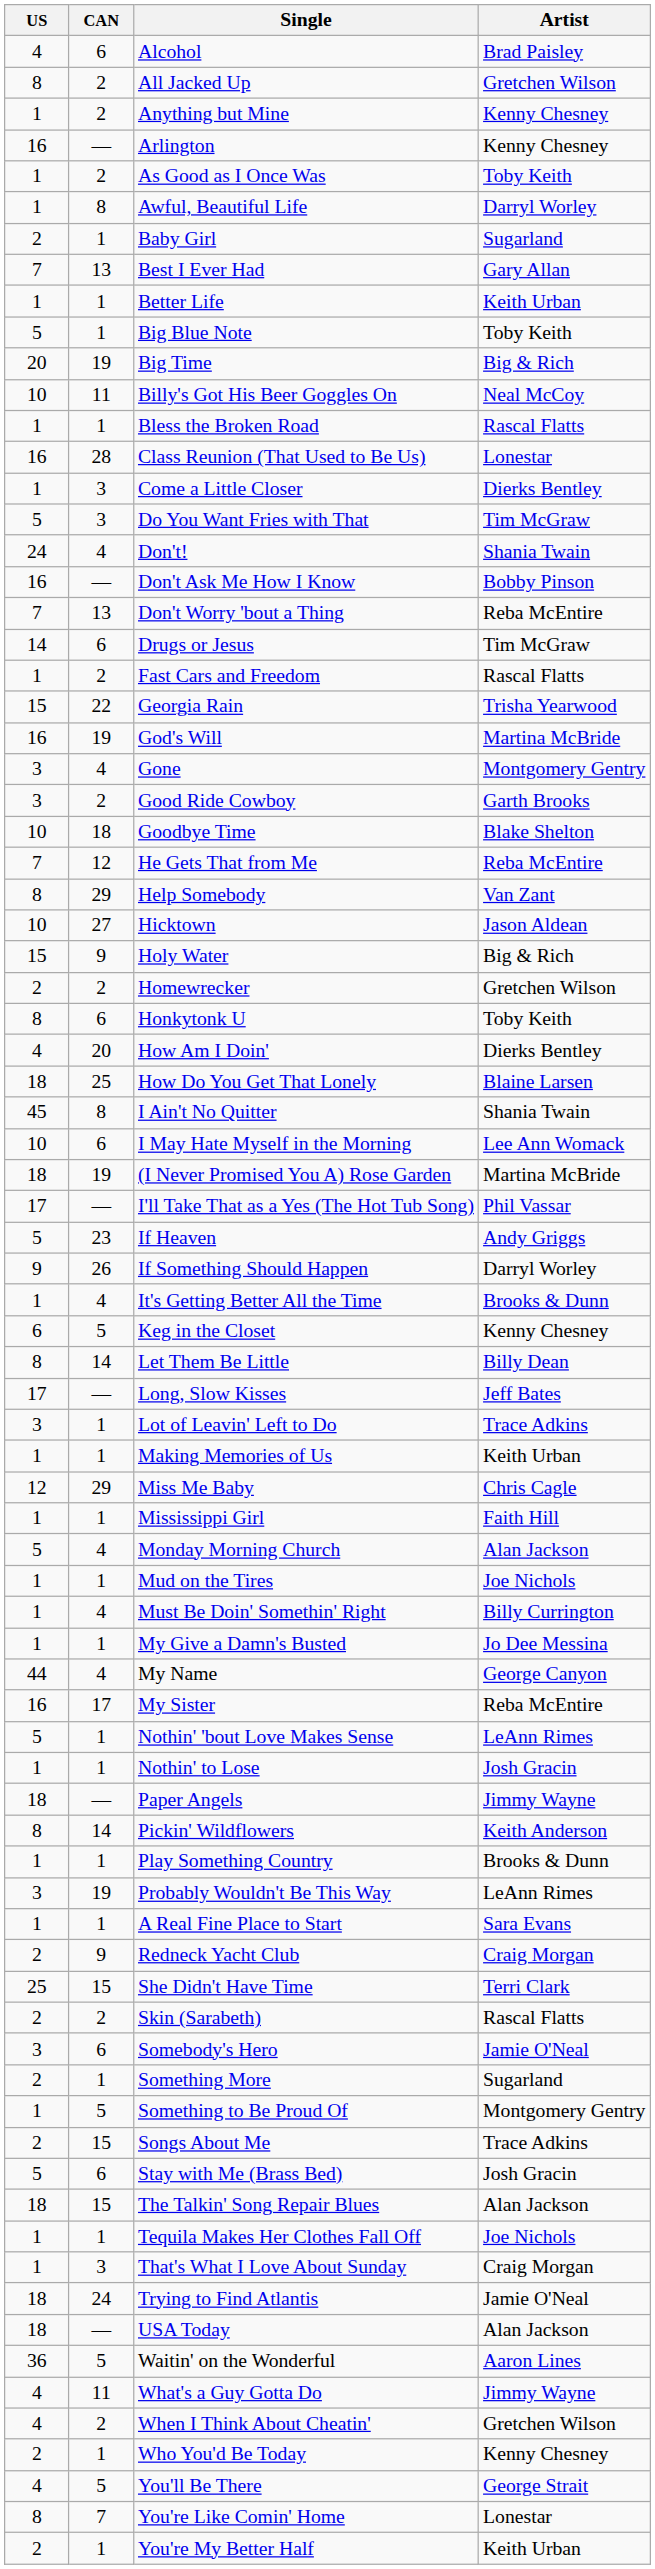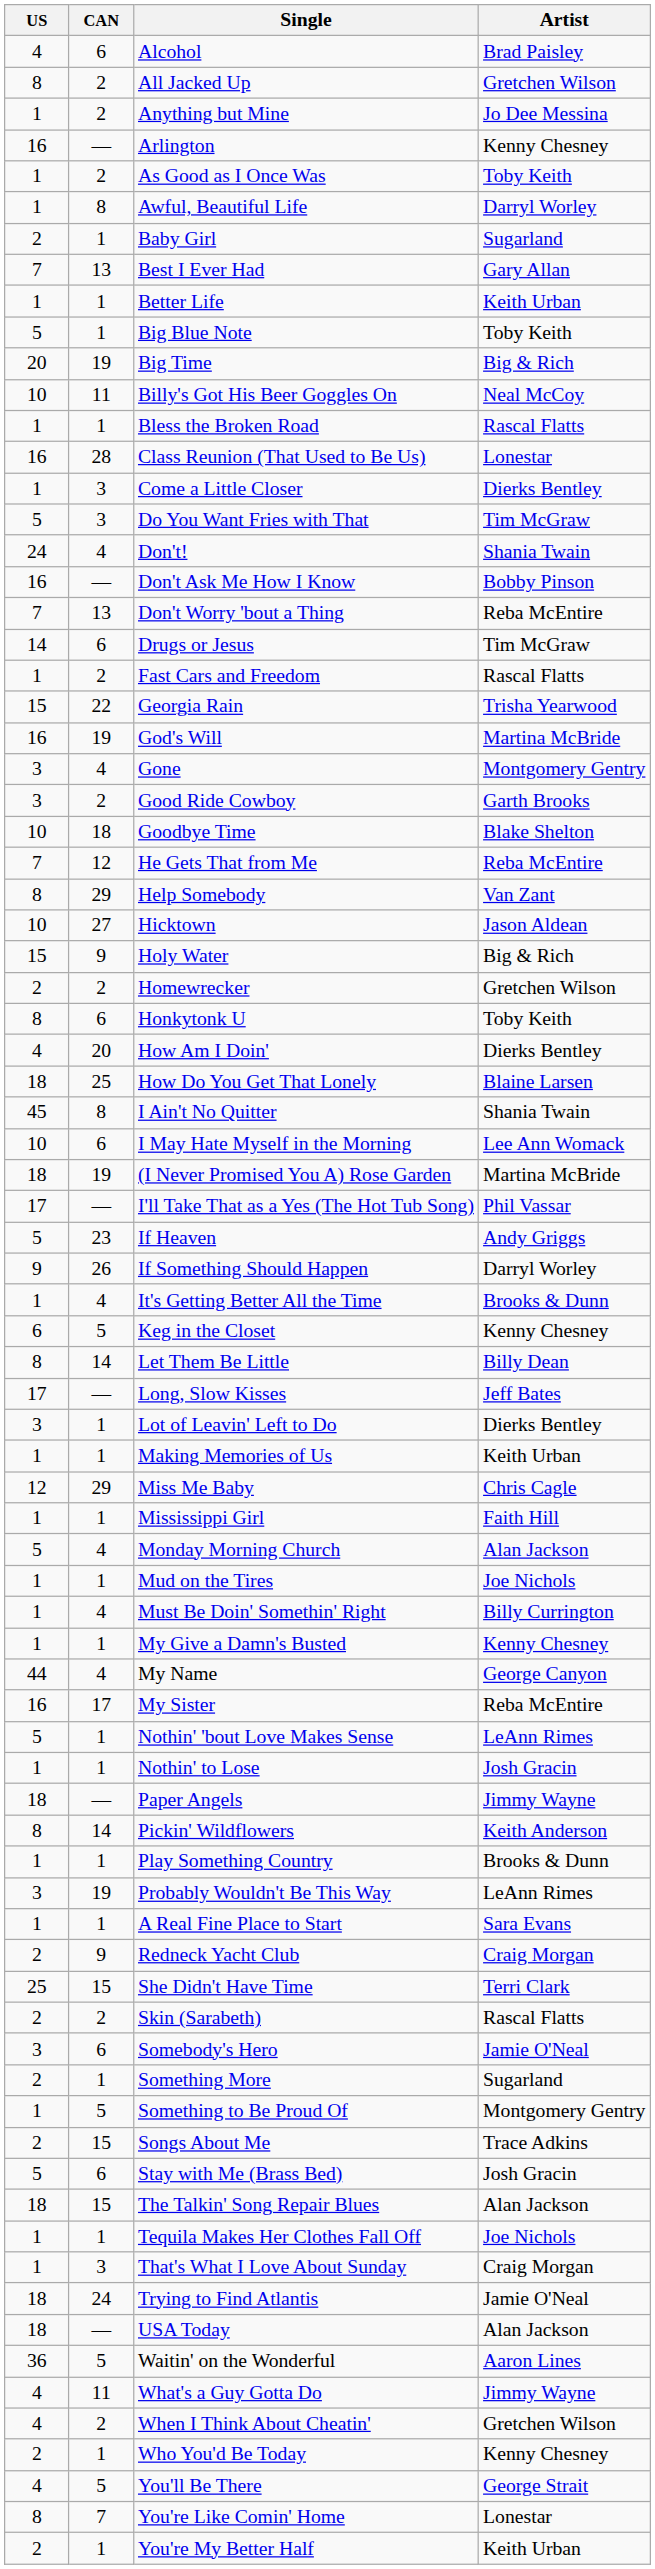 <table class="wikitable sortable">
 <tr>
 <th width=45><small>US</small></th>
 <th width=45><small>CAN</small></th>
 <th width=auto>Single</th>
 <th width=auto>Artist</th>
 </tr>
 <tr>
 <td align=center>4</td>
 <td align=center>6</td>
 <td><a href='#'>Alcohol</a></td>
 <td><a href='#'>Brad Paisley</a></td>
 </tr>
 <tr>
 <td align=center>8</td>
 <td align=center>2</td>
 <td><a href='#'>All Jacked Up</a></td>
 <td><a href='#'>Gretchen Wilson</a></td>
 </tr>
 <tr>
 <td align=center>1</td>
 <td align=center>2</td>
 <td><a href='#'>Anything but Mine</a></td>
-<td><a href='#'>Kenny Chesney</a></td>
+<td><a href='#'>Jo Dee Messina</a></td>
 </tr>
 <tr>
 <td align=center>16</td>
 <td align=center>—</td>
 <td><a href='#'>Arlington</a></td>
 <td>Kenny Chesney</td>
 </tr>
 <tr>
 <td align=center>1</td>
 <td align=center>2</td>
 <td><a href='#'>As Good as I Once Was</a></td>
 <td><a href='#'>Toby Keith</a></td>
 </tr>
 <tr>
 <td align=center>1</td>
 <td align=center>8</td>
 <td><a href='#'>Awful, Beautiful Life</a></td>
 <td><a href='#'>Darryl Worley</a></td>
 </tr>
 <tr>
 <td align=center>2</td>
 <td align=center>1</td>
 <td><a href='#'>Baby Girl</a></td>
 <td><a href='#'>Sugarland</a></td>
 </tr>
 <tr>
 <td align=center>7</td>
 <td align=center>13</td>
 <td><a href='#'>Best I Ever Had</a></td>
 <td><a href='#'>Gary Allan</a></td>
 </tr>
 <tr>
 <td align=center>1</td>
 <td align=center>1</td>
 <td><a href='#'>Better Life</a></td>
 <td><a href='#'>Keith Urban</a></td>
 </tr>
 <tr>
 <td align=center>5</td>
 <td align=center>1</td>
 <td><a href='#'>Big Blue Note</a></td>
 <td>Toby Keith</td>
 </tr>
 <tr>
 <td align=center>20</td>
 <td align=center>19</td>
 <td><a href='#'>Big Time</a></td>
 <td><a href='#'>Big & Rich</a></td>
 </tr>
 <tr>
 <td align=center>10</td>
 <td align=center>11</td>
 <td><a href='#'>Billy's Got His Beer Goggles On</a></td>
 <td><a href='#'>Neal McCoy</a></td>
 </tr>
 <tr>
 <td align=center>1</td>
 <td align=center>1</td>
 <td><a href='#'>Bless the Broken Road</a></td>
 <td><a href='#'>Rascal Flatts</a></td>
 </tr>
 <tr>
 <td align=center>16</td>
 <td align=center>28</td>
 <td><a href='#'>Class Reunion (That Used to Be Us)</a></td>
 <td><a href='#'>Lonestar</a></td>
 </tr>
 <tr>
 <td align=center>1</td>
 <td align=center>3</td>
 <td><a href='#'>Come a Little Closer</a></td>
 <td><a href='#'>Dierks Bentley</a></td>
 </tr>
 <tr>
 <td align=center>5</td>
 <td align=center>3</td>
 <td><a href='#'>Do You Want Fries with That</a></td>
 <td><a href='#'>Tim McGraw</a></td>
 </tr>
 <tr>
 <td align=center>24</td>
 <td align=center>4</td>
 <td><a href='#'>Don't!</a></td>
 <td><a href='#'>Shania Twain</a></td>
 </tr>
 <tr>
 <td align=center>16</td>
 <td align=center>—</td>
 <td><a href='#'>Don't Ask Me How I Know</a></td>
 <td><a href='#'>Bobby Pinson</a></td>
 </tr>
 <tr>
 <td align=center>7</td>
 <td align=center>13</td>
 <td><a href='#'>Don't Worry 'bout a Thing</a></td>
 <td>Reba McEntire</td>
 </tr>
 <tr>
 <td align=center>14</td>
 <td align=center>6</td>
 <td><a href='#'>Drugs or Jesus</a></td>
 <td>Tim McGraw</td>
 </tr>
 <tr>
 <td align=center>1</td>
 <td align=center>2</td>
 <td><a href='#'>Fast Cars and Freedom</a></td>
 <td>Rascal Flatts</td>
 </tr>
 <tr>
 <td align=center>15</td>
 <td align=center>22</td>
 <td><a href='#'>Georgia Rain</a></td>
 <td><a href='#'>Trisha Yearwood</a></td>
 </tr>
 <tr>
 <td align=center>16</td>
 <td align=center>19</td>
 <td><a href='#'>God's Will</a></td>
 <td><a href='#'>Martina McBride</a></td>
 </tr>
 <tr>
 <td align=center>3</td>
 <td align=center>4</td>
 <td><a href='#'>Gone</a></td>
 <td><a href='#'>Montgomery Gentry</a></td>
 </tr>
 <tr>
 <td align=center>3</td>
 <td align=center>2</td>
 <td><a href='#'>Good Ride Cowboy</a></td>
 <td><a href='#'>Garth Brooks</a></td>
 </tr>
 <tr>
 <td align=center>10</td>
 <td align=center>18</td>
 <td><a href='#'>Goodbye Time</a></td>
 <td><a href='#'>Blake Shelton</a></td>
 </tr>
 <tr>
 <td align=center>7</td>
 <td align=center>12</td>
 <td><a href='#'>He Gets That from Me</a></td>
 <td><a href='#'>Reba McEntire</a></td>
 </tr>
 <tr>
 <td align=center>8</td>
 <td align=center>29</td>
 <td><a href='#'>Help Somebody</a></td>
 <td><a href='#'>Van Zant</a></td>
 </tr>
 <tr>
 <td align=center>10</td>
 <td align=center>27</td>
 <td><a href='#'>Hicktown</a></td>
 <td><a href='#'>Jason Aldean</a></td>
 </tr>
 <tr>
 <td align=center>15</td>
 <td align=center>9</td>
 <td><a href='#'>Holy Water</a></td>
 <td>Big & Rich</td>
 </tr>
 <tr>
 <td align=center>2</td>
 <td align=center>2</td>
 <td><a href='#'>Homewrecker</a></td>
 <td>Gretchen Wilson</td>
 </tr>
 <tr>
 <td align=center>8</td>
 <td align=center>6</td>
 <td><a href='#'>Honkytonk U</a></td>
 <td>Toby Keith</td>
 </tr>
 <tr>
 <td align=center>4</td>
 <td align=center>20</td>
 <td><a href='#'>How Am I Doin'</a></td>
 <td>Dierks Bentley</td>
 </tr>
 <tr>
 <td align=center>18</td>
 <td align=center>25</td>
 <td><a href='#'>How Do You Get That Lonely</a></td>
 <td><a href='#'>Blaine Larsen</a></td>
 </tr>
 <tr>
 <td align=center>45</td>
 <td align=center>8</td>
 <td><a href='#'>I Ain't No Quitter</a></td>
 <td>Shania Twain</td>
 </tr>
 <tr>
 <td align=center>10</td>
 <td align=center>6</td>
 <td><a href='#'>I May Hate Myself in the Morning</a></td>
 <td><a href='#'>Lee Ann Womack</a></td>
 </tr>
 <tr>
 <td align=center>18</td>
 <td align=center>19</td>
 <td><a href='#'>(I Never Promised You A) Rose Garden</a></td>
 <td>Martina McBride</td>
 </tr>
 <tr>
 <td align=center>17</td>
 <td align=center>—</td>
 <td><a href='#'>I'll Take That as a Yes (The Hot Tub Song)</a></td>
 <td><a href='#'>Phil Vassar</a></td>
 </tr>
 <tr>
 <td align=center>5</td>
 <td align=center>23</td>
 <td><a href='#'>If Heaven</a></td>
 <td><a href='#'>Andy Griggs</a></td>
 </tr>
 <tr>
 <td align=center>9</td>
 <td align=center>26</td>
 <td><a href='#'>If Something Should Happen</a></td>
 <td>Darryl Worley</td>
 </tr>
 <tr>
 <td align=center>1</td>
 <td align=center>4</td>
 <td><a href='#'>It's Getting Better All the Time</a></td>
 <td><a href='#'>Brooks & Dunn</a></td>
 </tr>
 <tr>
 <td align=center>6</td>
 <td align=center>5</td>
 <td><a href='#'>Keg in the Closet</a></td>
 <td>Kenny Chesney</td>
 </tr>
 <tr>
 <td align=center>8</td>
 <td align=center>14</td>
 <td><a href='#'>Let Them Be Little</a></td>
 <td><a href='#'>Billy Dean</a></td>
 </tr>
 <tr>
 <td align=center>17</td>
 <td align=center>—</td>
 <td><a href='#'>Long, Slow Kisses</a></td>
 <td><a href='#'>Jeff Bates</a></td>
 </tr>
 <tr>
 <td align=center>3</td>
 <td align=center>1</td>
 <td><a href='#'>Lot of Leavin' Left to Do</a></td>
-<td><a href='#'>Trace Adkins</a></td>
+<td>Dierks Bentley</td>
 </tr>
 <tr>
 <td align=center>1</td>
 <td align=center>1</td>
 <td><a href='#'>Making Memories of Us</a></td>
 <td>Keith Urban</td>
 </tr>
 <tr>
 <td align=center>12</td>
 <td align=center>29</td>
 <td><a href='#'>Miss Me Baby</a></td>
 <td><a href='#'>Chris Cagle</a></td>
 </tr>
 <tr>
 <td align=center>1</td>
 <td align=center>1</td>
 <td><a href='#'>Mississippi Girl</a></td>
 <td><a href='#'>Faith Hill</a></td>
 </tr>
 <tr>
 <td align=center>5</td>
 <td align=center>4</td>
 <td><a href='#'>Monday Morning Church</a></td>
 <td><a href='#'>Alan Jackson</a></td>
 </tr>
 <tr>
 <td align=center>1</td>
 <td align=center>1</td>
 <td><a href='#'>Mud on the Tires</a></td>
 <td><a href='#'>Joe Nichols</a></td>
 </tr>
 <tr>
 <td align=center>1</td>
 <td align=center>4</td>
 <td><a href='#'>Must Be Doin' Somethin' Right</a></td>
 <td><a href='#'>Billy Currington</a></td>
 </tr>
 <tr>
 <td align=center>1</td>
 <td align=center>1</td>
 <td><a href='#'>My Give a Damn's Busted</a></td>
-<td><a href='#'>Jo Dee Messina</a></td>
+<td><a href='#'>Kenny Chesney</a></td>
 </tr>
 <tr>
 <td align=center>44</td>
 <td align=center>4</td>
 <td>My Name</td>
 <td><a href='#'>George Canyon</a></td>
 </tr>
 <tr>
 <td align=center>16</td>
 <td align=center>17</td>
 <td><a href='#'>My Sister</a></td>
 <td>Reba McEntire</td>
 </tr>
 <tr>
 <td align=center>5</td>
 <td align=center>1</td>
 <td><a href='#'>Nothin' 'bout Love Makes Sense</a></td>
 <td><a href='#'>LeAnn Rimes</a></td>
 </tr>
 <tr>
 <td align=center>1</td>
 <td align=center>1</td>
 <td><a href='#'>Nothin' to Lose</a></td>
 <td><a href='#'>Josh Gracin</a></td>
 </tr>
 <tr>
 <td align=center>18</td>
 <td align=center>—</td>
 <td><a href='#'>Paper Angels</a></td>
 <td><a href='#'>Jimmy Wayne</a></td>
 </tr>
 <tr>
 <td align=center>8</td>
 <td align=center>14</td>
 <td><a href='#'>Pickin' Wildflowers</a></td>
 <td><a href='#'>Keith Anderson</a></td>
 </tr>
 <tr>
 <td align=center>1</td>
 <td align=center>1</td>
 <td><a href='#'>Play Something Country</a></td>
 <td>Brooks & Dunn</td>
 </tr>
 <tr>
 <td align=center>3</td>
 <td align=center>19</td>
 <td><a href='#'>Probably Wouldn't Be This Way</a></td>
 <td>LeAnn Rimes</td>
 </tr>
 <tr>
 <td align=center>1</td>
 <td align=center>1</td>
 <td><a href='#'>A Real Fine Place to Start</a></td>
 <td><a href='#'>Sara Evans</a></td>
 </tr>
 <tr>
 <td align=center>2</td>
 <td align=center>9</td>
 <td><a href='#'>Redneck Yacht Club</a></td>
 <td><a href='#'>Craig Morgan</a></td>
 </tr>
 <tr>
 <td align=center>25</td>
 <td align=center>15</td>
 <td><a href='#'>She Didn't Have Time</a></td>
 <td><a href='#'>Terri Clark</a></td>
 </tr>
 <tr>
 <td align=center>2</td>
 <td align=center>2</td>
 <td><a href='#'>Skin (Sarabeth)</a></td>
 <td>Rascal Flatts</td>
 </tr>
 <tr>
 <td align=center>3</td>
 <td align=center>6</td>
 <td><a href='#'>Somebody's Hero</a></td>
 <td><a href='#'>Jamie O'Neal</a></td>
 </tr>
 <tr>
 <td align=center>2</td>
 <td align=center>1</td>
 <td><a href='#'>Something More</a></td>
 <td>Sugarland</td>
 </tr>
 <tr>
 <td align=center>1</td>
 <td align=center>5</td>
 <td><a href='#'>Something to Be Proud Of</a></td>
 <td>Montgomery Gentry</td>
 </tr>
 <tr>
 <td align=center>2</td>
 <td align=center>15</td>
 <td><a href='#'>Songs About Me</a></td>
 <td>Trace Adkins</td>
 </tr>
 <tr>
 <td align=center>5</td>
 <td align=center>6</td>
 <td><a href='#'>Stay with Me (Brass Bed)</a></td>
 <td>Josh Gracin</td>
 </tr>
 <tr>
 <td align=center>18</td>
 <td align=center>15</td>
 <td><a href='#'>The Talkin' Song Repair Blues</a></td>
 <td>Alan Jackson</td>
 </tr>
 <tr>
 <td align=center>1</td>
 <td align=center>1</td>
 <td><a href='#'>Tequila Makes Her Clothes Fall Off</a></td>
 <td><a href='#'>Joe Nichols</a></td>
 </tr>
 <tr>
 <td align=center>1</td>
 <td align=center>3</td>
 <td><a href='#'>That's What I Love About Sunday</a></td>
 <td>Craig Morgan</td>
 </tr>
 <tr>
 <td align=center>18</td>
 <td align=center>24</td>
 <td><a href='#'>Trying to Find Atlantis</a></td>
 <td>Jamie O'Neal</td>
 </tr>
 <tr>
 <td align=center>18</td>
 <td align=center>—</td>
 <td><a href='#'>USA Today</a></td>
 <td>Alan Jackson</td>
 </tr>
 <tr>
 <td align=center>36</td>
 <td align=center>5</td>
 <td>Waitin' on the Wonderful</td>
 <td><a href='#'>Aaron Lines</a></td>
 </tr>
 <tr>
 <td align=center>4</td>
 <td align=center>11</td>
 <td><a href='#'>What's a Guy Gotta Do</a></td>
 <td><a href='#'>Jimmy Wayne</a></td>
 </tr>
 <tr>
 <td align=center>4</td>
 <td align=center>2</td>
 <td><a href='#'>When I Think About Cheatin'</a></td>
 <td>Gretchen Wilson</td>
 </tr>
 <tr>
 <td align=center>2</td>
 <td align=center>1</td>
 <td><a href='#'>Who You'd Be Today</a></td>
 <td>Kenny Chesney</td>
 </tr>
 <tr>
 <td align=center>4</td>
 <td align=center>5</td>
 <td><a href='#'>You'll Be There</a></td>
 <td><a href='#'>George Strait</a></td>
 </tr>
 <tr>
 <td align=center>8</td>
 <td align=center>7</td>
 <td><a href='#'>You're Like Comin' Home</a></td>
 <td>Lonestar</td>
 </tr>
 <tr>
 <td align=center>2</td>
 <td align=center>1</td>
 <td><a href='#'>You're My Better Half</a></td>
 <td>Keith Urban</td>
 </tr>
 </table>
